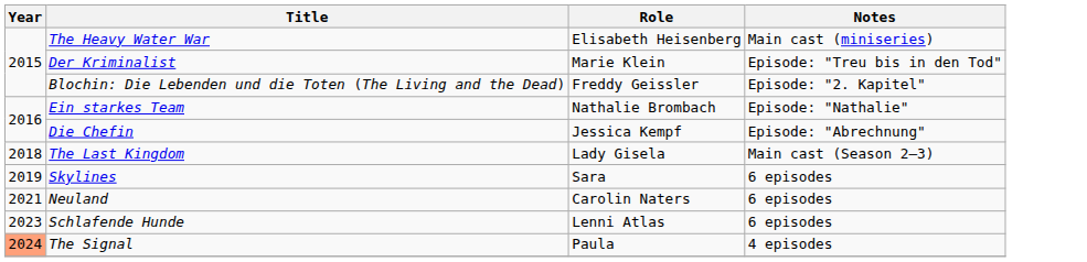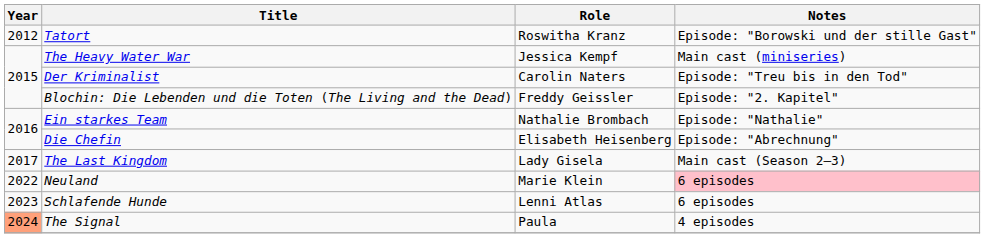 <table class="wikitable sortable">
 <tr>
 <th>Year</th>
 <th>Title</th>
 <th>Role</th>
 <th>Notes</th>
 </tr>
 <tr>
+<td>2012</td>
+<td><em><a href='#'>Tatort</a></em></td>
+<td>Roswitha Kranz</td>
+<td>Episode: "Borowski und der stille Gast"</td>
+</tr>
+<tr>
 <td rowspan=3>2015</td>
 <td><em><a href='#'>The Heavy Water War</a></em></td>
-<td>Elisabeth Heisenberg</td>
+<td>Jessica Kempf</td>
 <td>Main cast (<a href='#'>miniseries</a>)</td>
 </tr>
 <tr>
 <td><em><a href='#'>Der Kriminalist</a></em></td>
-<td>Marie Klein</td>
+<td>Carolin Naters</td>
 <td>Episode: "Treu bis in den Tod"</td>
 </tr>
 <tr>
 <td><em>Blochin: Die Lebenden und die Toten</em> (<em>The Living and the Dead</em>)</td>
 <td>Freddy Geissler</td>
 <td>Episode: "2. Kapitel"</td>
 </tr>
 <tr>
 <td rowspan=2>2016</td>
 <td><em><a href='#'>Ein starkes Team</a></em></td>
 <td>Nathalie Brombach</td>
 <td>Episode: "Nathalie"</td>
 </tr>
 <tr>
 <td><em><a href='#'>Die Chefin</a></em></td>
-<td>Jessica Kempf</td>
+<td>Elisabeth Heisenberg</td>
 <td>Episode: "Abrechnung"</td>
 </tr>
 <tr>
-<td>2018</td>
+<td>2017</td>
 <td><em><a href='#'>The Last Kingdom</a></em></td>
 <td>Lady Gisela</td>
 <td>Main cast (Season 2–3)</td>
 </tr>
 <tr>
-<td>2019</td>
-<td><em><a href='#'>Skylines</a></em></td>
-<td>Sara</td>
-<td>6 episodes</td>
-</tr>
-<tr>
-<td>2021</td>
+<td>2022</td>
 <td><em>Neuland</em></td>
-<td>Carolin Naters</td>
-<td>6 episodes</td>
+<td>Marie Klein</td>
+<td style="background: pink;">6 episodes</td>
 </tr>
 <tr>
 <td>2023</td>
 <td><em>Schlafende Hunde</em></td>
 <td>Lenni Atlas</td>
 <td>6 episodes</td>
 </tr>
 <tr>
 <td style="background: lightsalmon;">2024</td>
 <td><em>The Signal</em></td>
 <td>Paula</td>
 <td>4 episodes </td>
 </tr>
 <tr>
 </tr>
 </table>
